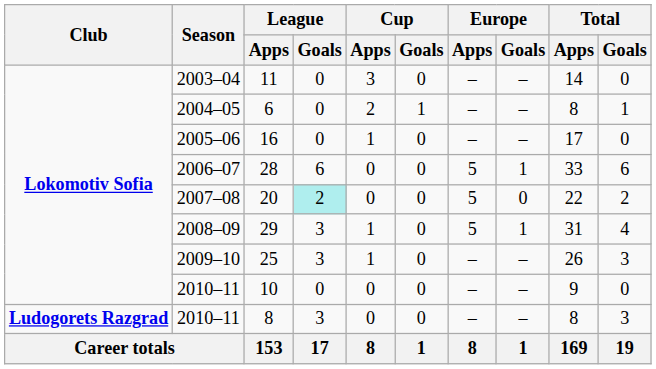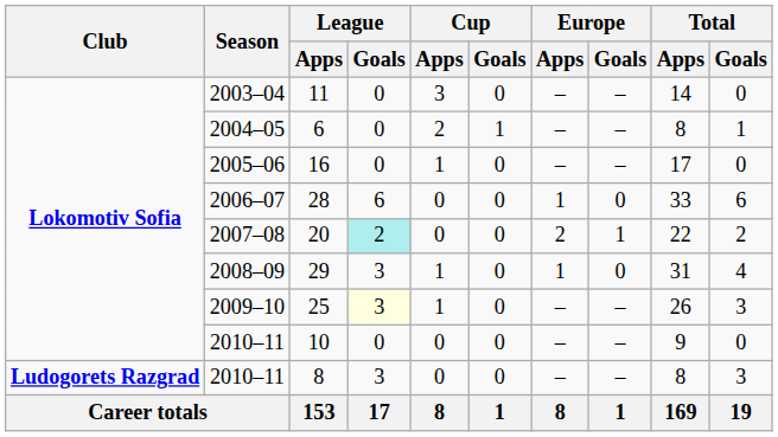 <table class="wikitable" style="font-size:90%; text-align: center;">
 <tr>
 <th rowspan="2">Club</th>
 <th rowspan="2">Season</th>
 <th colspan="2">League</th>
 <th colspan="2">Cup</th>
 <th colspan="2">Europe</th>
 <th colspan="2">Total</th>
 </tr>
 <tr>
 <th>Apps</th>
 <th>Goals</th>
 <th>Apps</th>
 <th>Goals</th>
 <th>Apps</th>
 <th>Goals</th>
 <th>Apps</th>
 <th>Goals</th>
 </tr>
 <tr>
 <td rowspan="8" valign="center"><strong><a href='#'>Lokomotiv Sofia</a></strong></td>
 <td>2003–04</td>
 <td>11</td>
 <td>0</td>
 <td>3</td>
 <td>0</td>
 <td>–</td>
 <td>–</td>
 <td>14</td>
 <td>0</td>
 </tr>
 <tr>
 <td>2004–05</td>
 <td>6</td>
 <td>0</td>
 <td>2</td>
 <td>1</td>
 <td>–</td>
 <td>–</td>
 <td>8</td>
 <td>1</td>
 </tr>
 <tr>
 <td>2005–06</td>
 <td>16</td>
 <td>0</td>
 <td>1</td>
 <td>0</td>
 <td>–</td>
 <td>–</td>
 <td>17</td>
 <td>0</td>
 </tr>
 <tr>
 <td>2006–07</td>
 <td>28</td>
 <td>6</td>
 <td>0</td>
 <td>0</td>
-<td>5</td>
 <td>1</td>
+<td>0</td>
 <td>33</td>
 <td>6</td>
 </tr>
 <tr>
 <td>2007–08</td>
 <td>20</td>
 <td style="background: paleturquoise;">2</td>
 <td>0</td>
 <td>0</td>
-<td>5</td>
-<td>0</td>
+<td>2</td>
+<td>1</td>
 <td>22</td>
 <td>2</td>
 </tr>
 <tr>
 <td>2008–09</td>
 <td>29</td>
 <td>3</td>
 <td>1</td>
 <td>0</td>
-<td>5</td>
 <td>1</td>
+<td>0</td>
 <td>31</td>
 <td>4</td>
 </tr>
 <tr>
 <td>2009–10</td>
 <td>25</td>
-<td>3</td>
+<td style="background: lightyellow;">3</td>
 <td>1</td>
 <td>0</td>
 <td>–</td>
 <td>–</td>
 <td>26</td>
 <td>3</td>
 </tr>
 <tr>
 <td>2010–11</td>
 <td>10</td>
 <td>0</td>
 <td>0</td>
 <td>0</td>
 <td>–</td>
 <td>–</td>
 <td>9</td>
 <td>0</td>
 </tr>
 <tr>
 <td rowspan="1" valign="center"><strong><a href='#'>Ludogorets Razgrad</a></strong></td>
 <td>2010–11</td>
 <td>8</td>
 <td>3</td>
 <td>0</td>
 <td>0</td>
 <td>–</td>
 <td>–</td>
 <td>8</td>
 <td>3</td>
 </tr>
 <tr>
 <th colspan="2">Career totals</th>
 <th>153</th>
 <th>17</th>
 <th>8</th>
 <th>1</th>
 <th>8</th>
 <th>1</th>
 <th>169</th>
 <th>19</th>
 </tr>
 </table>
